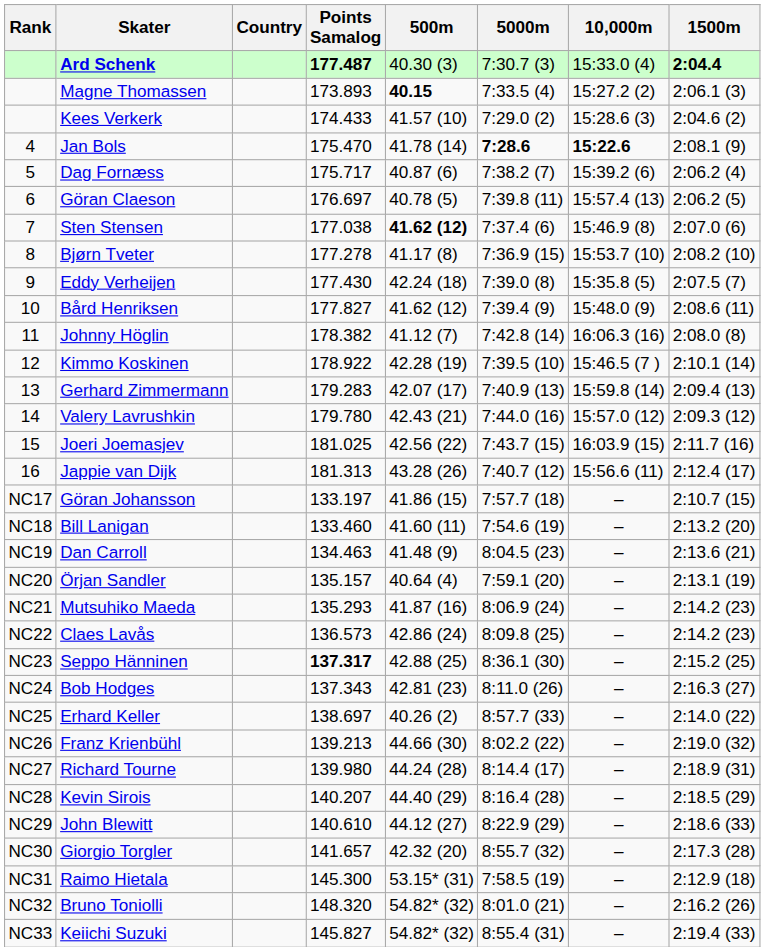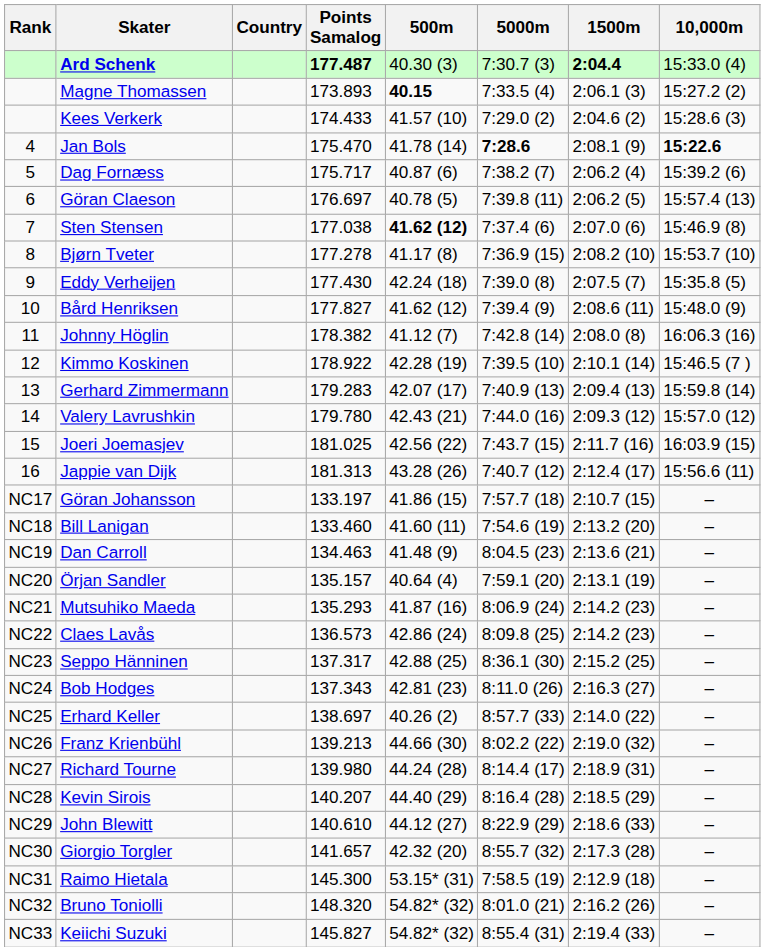 <table class="wikitable sortable" style="text-align:left">
 <tr>
 <th>Rank</th>
 <th>Skater</th>
 <th>Country</th>
 <th>Points <br> Samalog</th>
 <th>500m</th>
 <th>5000m</th>
+<th>1500m</th>
 <th>10,000m</th>
-<th>1500m</th>
 </tr>
 <tr bgcolor=ccffcc>
 <td style="text-align:center"></td>
 <td><strong><a href='#'>Ard Schenk</a></strong></td>
 <td></td>
 <td><strong>177.487</strong></td>
 <td>40.30 (3)</td>
 <td>7:30.7 (3)</td>
+<td><strong>2:04.4 </strong> </td>
 <td>15:33.0 (4)</td>
-<td><strong>2:04.4 </strong> </td>
 </tr>
 <tr>
 <td style="text-align:center"></td>
 <td><a href='#'>Magne Thomassen</a></td>
 <td></td>
 <td>173.893</td>
 <td><strong>40.15</strong> </td>
 <td>7:33.5 (4)</td>
+<td>2:06.1 (3)</td>
 <td>15:27.2 (2)</td>
-<td>2:06.1 (3)</td>
 </tr>
 <tr>
 <td style="text-align:center"></td>
 <td><a href='#'>Kees Verkerk</a></td>
 <td></td>
 <td>174.433</td>
 <td>41.57 (10)</td>
 <td>7:29.0 (2)</td>
+<td>2:04.6 (2)</td>
 <td>15:28.6 (3)</td>
-<td>2:04.6 (2)</td>
 </tr>
 <tr>
 <td style="text-align:center">4</td>
 <td><a href='#'>Jan Bols</a></td>
 <td></td>
 <td>175.470</td>
 <td>41.78 (14)</td>
 <td><strong>7:28.6</strong> </td>
+<td>2:08.1 (9)</td>
 <td><strong>15:22.6</strong> </td>
-<td>2:08.1 (9)</td>
 </tr>
 <tr>
 <td style="text-align:center">5</td>
 <td><a href='#'>Dag Fornæss</a></td>
 <td></td>
 <td>175.717</td>
 <td>40.87 (6)</td>
 <td>7:38.2 (7)</td>
+<td>2:06.2 (4)</td>
 <td>15:39.2 (6)</td>
-<td>2:06.2 (4)</td>
 </tr>
 <tr>
 <td style="text-align:center">6</td>
 <td><a href='#'>Göran Claeson</a></td>
 <td></td>
 <td>176.697</td>
 <td>40.78 (5)</td>
 <td>7:39.8 (11)</td>
+<td>2:06.2 (5)</td>
 <td>15:57.4 (13)</td>
-<td>2:06.2 (5)</td>
 </tr>
 <tr>
 <td style="text-align:center">7</td>
 <td><a href='#'>Sten Stensen</a></td>
 <td></td>
 <td>177.038</td>
 <td><strong>41.62 (12)</strong></td>
 <td>7:37.4 (6)</td>
+<td>2:07.0 (6)</td>
 <td>15:46.9 (8)</td>
-<td>2:07.0 (6)</td>
 </tr>
 <tr>
 <td style="text-align:center">8</td>
 <td><a href='#'>Bjørn Tveter</a></td>
 <td></td>
 <td>177.278</td>
 <td>41.17 (8)</td>
 <td>7:36.9 (15)</td>
+<td>2:08.2 (10)</td>
 <td>15:53.7 (10)</td>
-<td>2:08.2 (10)</td>
 </tr>
 <tr>
 <td style="text-align:center">9</td>
 <td><a href='#'>Eddy Verheijen</a></td>
 <td></td>
 <td>177.430</td>
 <td>42.24 (18)</td>
 <td>7:39.0 (8)</td>
+<td>2:07.5 (7)</td>
 <td>15:35.8 (5)</td>
-<td>2:07.5 (7)</td>
 </tr>
 <tr>
 <td style="text-align:center">10</td>
 <td><a href='#'>Bård Henriksen</a></td>
 <td></td>
 <td>177.827</td>
 <td>41.62 (12)</td>
 <td>7:39.4 (9)</td>
+<td>2:08.6 (11)</td>
 <td>15:48.0 (9)</td>
-<td>2:08.6 (11)</td>
 </tr>
 <tr>
 <td style="text-align:center">11</td>
 <td><a href='#'>Johnny Höglin</a></td>
 <td></td>
 <td>178.382</td>
 <td>41.12 (7)</td>
 <td>7:42.8 (14)</td>
+<td>2:08.0 (8)</td>
 <td>16:06.3 (16)</td>
-<td>2:08.0 (8)</td>
 </tr>
 <tr>
 <td style="text-align:center">12</td>
 <td><a href='#'>Kimmo Koskinen</a></td>
 <td></td>
 <td>178.922</td>
 <td>42.28 (19)</td>
 <td>7:39.5 (10)</td>
+<td>2:10.1 (14)</td>
 <td>15:46.5 (7 )</td>
-<td>2:10.1 (14)</td>
 </tr>
 <tr>
 <td style="text-align:center">13</td>
 <td><a href='#'>Gerhard Zimmermann</a></td>
 <td></td>
 <td>179.283</td>
 <td>42.07 (17)</td>
 <td>7:40.9 (13)</td>
+<td>2:09.4 (13)</td>
 <td>15:59.8 (14)</td>
-<td>2:09.4 (13)</td>
 </tr>
 <tr>
 <td style="text-align:center">14</td>
 <td><a href='#'>Valery Lavrushkin</a></td>
 <td></td>
 <td>179.780</td>
 <td>42.43 (21)</td>
 <td>7:44.0 (16)</td>
+<td>2:09.3 (12)</td>
 <td>15:57.0 (12)</td>
-<td>2:09.3 (12)</td>
 </tr>
 <tr>
 <td style="text-align:center">15</td>
 <td><a href='#'>Joeri Joemasjev</a></td>
 <td></td>
 <td>181.025</td>
 <td>42.56 (22)</td>
 <td>7:43.7 (15)</td>
+<td>2:11.7 (16)</td>
 <td>16:03.9 (15)</td>
-<td>2:11.7 (16)</td>
 </tr>
 <tr>
 <td style="text-align:center">16</td>
 <td><a href='#'>Jappie van Dijk</a></td>
 <td></td>
 <td>181.313</td>
 <td>43.28 (26)</td>
 <td>7:40.7 (12)</td>
+<td>2:12.4 (17)</td>
 <td>15:56.6 (11)</td>
-<td>2:12.4 (17)</td>
 </tr>
 <tr>
 <td style="text-align:center">NC17</td>
 <td><a href='#'>Göran Johansson</a></td>
 <td></td>
 <td>133.197</td>
 <td>41.86 (15)</td>
 <td>7:57.7 (18)</td>
+<td>2:10.7 (15)</td>
 <td style="text-align:center">–</td>
-<td>2:10.7 (15)</td>
 </tr>
 <tr>
 <td style="text-align:center">NC18</td>
 <td><a href='#'>Bill Lanigan</a></td>
 <td></td>
 <td>133.460</td>
 <td>41.60 (11)</td>
 <td>7:54.6 (19)</td>
+<td>2:13.2 (20)</td>
 <td style="text-align:center">–</td>
-<td>2:13.2 (20)</td>
 </tr>
 <tr>
 <td style="text-align:center">NC19</td>
 <td><a href='#'>Dan Carroll</a></td>
 <td></td>
 <td>134.463</td>
 <td>41.48 (9)</td>
 <td>8:04.5 (23)</td>
+<td>2:13.6 (21)</td>
 <td style="text-align:center">–</td>
-<td>2:13.6 (21)</td>
 </tr>
 <tr>
 <td style="text-align:center">NC20</td>
 <td><a href='#'>Örjan Sandler</a></td>
 <td></td>
 <td>135.157</td>
 <td>40.64 (4)</td>
 <td>7:59.1 (20)</td>
+<td>2:13.1 (19)</td>
 <td style="text-align:center">–</td>
-<td>2:13.1 (19)</td>
 </tr>
 <tr>
 <td style="text-align:center">NC21</td>
 <td><a href='#'>Mutsuhiko Maeda</a></td>
 <td></td>
 <td>135.293</td>
 <td>41.87 (16)</td>
 <td>8:06.9 (24)</td>
+<td>2:14.2 (23)</td>
 <td style="text-align:center">–</td>
-<td>2:14.2 (23)</td>
 </tr>
 <tr>
 <td style="text-align:center">NC22</td>
 <td><a href='#'>Claes Lavås</a></td>
 <td></td>
 <td>136.573</td>
 <td>42.86 (24)</td>
 <td>8:09.8 (25)</td>
+<td>2:14.2 (23)</td>
 <td style="text-align:center">–</td>
-<td>2:14.2 (23)</td>
 </tr>
 <tr>
 <td style="text-align:center">NC23</td>
 <td><a href='#'>Seppo Hänninen</a></td>
 <td></td>
-<td><strong>137.317</strong></td>
+<td>137.317</td>
 <td>42.88 (25)</td>
 <td>8:36.1 (30)</td>
+<td>2:15.2 (25)</td>
 <td style="text-align:center">–</td>
-<td>2:15.2 (25)</td>
 </tr>
 <tr>
 <td style="text-align:center">NC24</td>
 <td><a href='#'>Bob Hodges</a></td>
 <td></td>
 <td>137.343</td>
 <td>42.81 (23)</td>
 <td>8:11.0 (26)</td>
+<td>2:16.3 (27)</td>
 <td style="text-align:center">–</td>
-<td>2:16.3 (27)</td>
 </tr>
 <tr>
 <td style="text-align:center">NC25</td>
 <td><a href='#'>Erhard Keller</a></td>
 <td></td>
 <td>138.697</td>
 <td>40.26 (2)</td>
 <td>8:57.7 (33)</td>
+<td>2:14.0 (22)</td>
 <td style="text-align:center">–</td>
-<td>2:14.0 (22)</td>
 </tr>
 <tr>
 <td style="text-align:center">NC26</td>
 <td><a href='#'>Franz Krienbühl</a></td>
 <td></td>
 <td>139.213</td>
 <td>44.66 (30)</td>
 <td>8:02.2 (22)</td>
+<td>2:19.0 (32)</td>
 <td style="text-align:center">–</td>
-<td>2:19.0 (32)</td>
 </tr>
 <tr>
 <td style="text-align:center">NC27</td>
 <td><a href='#'>Richard Tourne</a></td>
 <td></td>
 <td>139.980</td>
 <td>44.24 (28)</td>
 <td>8:14.4 (17)</td>
+<td>2:18.9 (31)</td>
 <td style="text-align:center">–</td>
-<td>2:18.9 (31)</td>
 </tr>
 <tr>
 <td style="text-align:center">NC28</td>
 <td><a href='#'>Kevin Sirois</a></td>
 <td></td>
 <td>140.207</td>
 <td>44.40 (29)</td>
 <td>8:16.4 (28)</td>
+<td>2:18.5 (29)</td>
 <td style="text-align:center">–</td>
-<td>2:18.5 (29)</td>
 </tr>
 <tr>
 <td style="text-align:center">NC29</td>
 <td><a href='#'>John Blewitt</a></td>
 <td></td>
 <td>140.610</td>
 <td>44.12 (27)</td>
 <td>8:22.9 (29)</td>
+<td>2:18.6 (33)</td>
 <td style="text-align:center">–</td>
-<td>2:18.6 (33)</td>
 </tr>
 <tr>
 <td style="text-align:center">NC30</td>
 <td><a href='#'>Giorgio Torgler</a></td>
 <td></td>
 <td>141.657</td>
 <td>42.32 (20)</td>
 <td>8:55.7 (32)</td>
+<td>2:17.3 (28)</td>
 <td style="text-align:center">–</td>
-<td>2:17.3 (28)</td>
 </tr>
 <tr>
 <td style="text-align:center">NC31</td>
 <td><a href='#'>Raimo Hietala</a></td>
 <td></td>
 <td>145.300</td>
 <td>53.15* (31)</td>
 <td>7:58.5 (19)</td>
+<td>2:12.9 (18)</td>
 <td style="text-align:center">–</td>
-<td>2:12.9 (18)</td>
 </tr>
 <tr>
 <td style="text-align:center">NC32</td>
 <td><a href='#'>Bruno Toniolli</a></td>
 <td></td>
 <td>148.320</td>
 <td>54.82* (32)</td>
 <td>8:01.0 (21)</td>
+<td>2:16.2 (26)</td>
 <td style="text-align:center">–</td>
-<td>2:16.2 (26)</td>
 </tr>
 <tr>
 <td style="text-align:center">NC33</td>
 <td><a href='#'>Keiichi Suzuki</a></td>
 <td></td>
 <td>145.827</td>
 <td>54.82* (32)</td>
 <td>8:55.4 (31)</td>
+<td>2:19.4 (33)</td>
 <td style="text-align:center">–</td>
-<td>2:19.4 (33)</td>
 </tr>
 </table>
